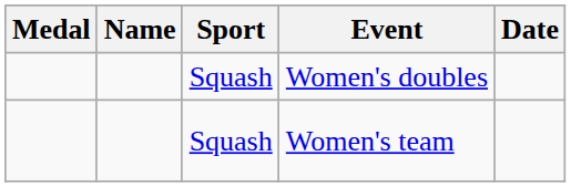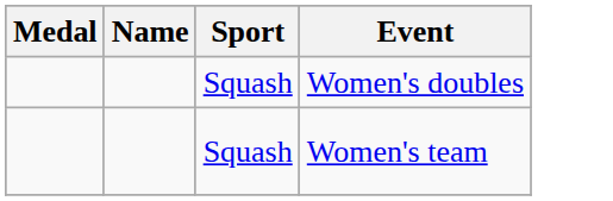 <table class="wikitable sortable" style="font-size:95%">
 <tr>
 <th>Medal</th>
 <th>Name</th>
 <th>Sport</th>
 <th>Event</th>
-<th>Date</th>
 </tr>
 <tr>
 <td></td>
 <td><br></td>
 <td><a href='#'>Squash</a></td>
 <td><a href='#'>Women's doubles</a></td>
-<td></td>
 </tr>
 <tr>
 <td></td>
 <td><br><br></td>
 <td><a href='#'>Squash</a></td>
 <td><a href='#'>Women's team</a></td>
-<td></td>
 </tr>
 </table>
